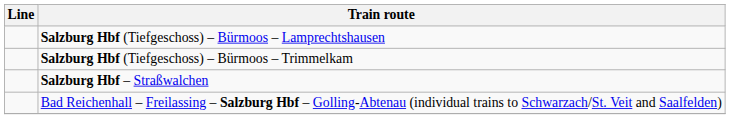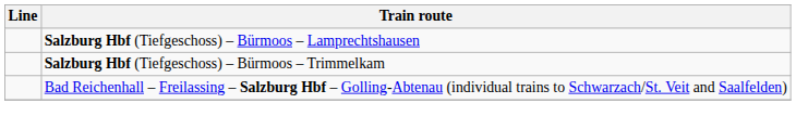 <table class="wikitable">
 <tr class="hintergrundfarbe5">
 <th>Line</th>
 <th>Train route</th>
 </tr>
 <tr>
 <td></td>
 <td><strong>Salzburg Hbf</strong> (Tiefgeschoss) – <a href='#'>Bürmoos</a> – <a href='#'>Lamprechtshausen</a></td>
 </tr>
 <tr>
 <td></td>
 <td><strong>Salzburg Hbf</strong> (Tiefgeschoss) – Bürmoos – Trimmelkam</td>
 </tr>
 <tr>
 <td></td>
-<td><strong>Salzburg Hbf</strong> – <a href='#'>Straßwalchen</a></td>
-</tr>
-<tr>
-<td></td>
 <td><a href='#'>Bad Reichenhall</a> – <a href='#'>Freilassing</a> – <strong>Salzburg Hbf</strong> – <a href='#'>Golling</a>-<a href='#'>Abtenau</a> (individual trains to <a href='#'>Schwarzach</a>/<a href='#'>St. Veit</a> and <a href='#'>Saalfelden</a>)</td>
 </tr>
 <tr>
 </tr>
 </table>
